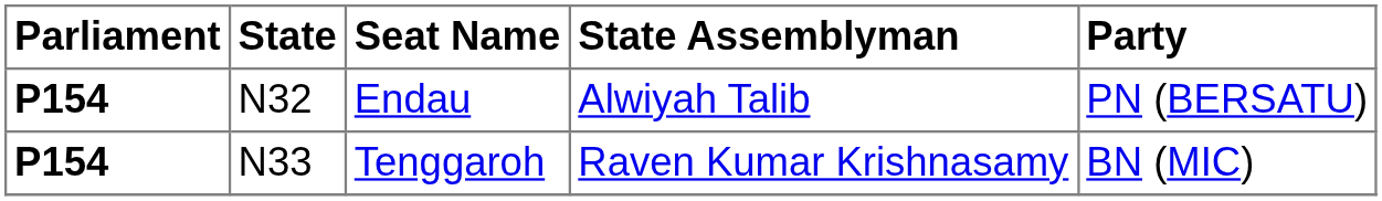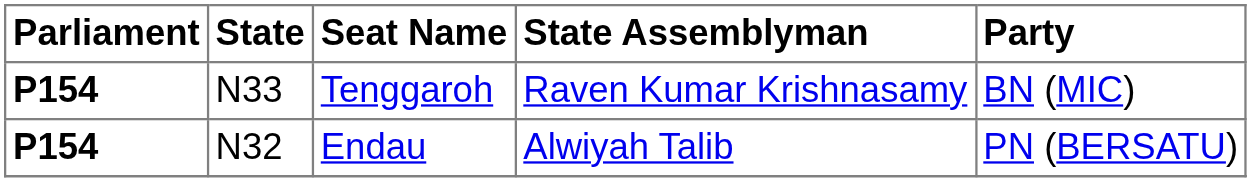 <table class="toccolours sortable" border="1" cellpadding="3" style="border-collapse:collapse; text-align: left;">
 <tr>
 <th align="center">Parliament</th>
 <th>State</th>
 <th>Seat Name</th>
 <th>State Assemblyman</th>
 <th>Party</th>
 </tr>
 <tr>
 <th align="left">P154</th>
+<td>N33</td>
+<td><a href='#'>Tenggaroh</a></td>
+<td><a href='#'>Raven Kumar Krishnasamy</a></td>
+<td><a href='#'>BN</a> (<a href='#'>MIC</a>)</td>
+</tr>
+<tr>
+<th align="left">P154</th>
 <td>N32</td>
 <td><a href='#'>Endau</a></td>
 <td><a href='#'>Alwiyah Talib</a></td>
 <td><a href='#'>PN</a> (<a href='#'>BERSATU</a>)</td>
 </tr>
 <tr>
-<th align="left">P154</th>
-<td>N33</td>
-<td><a href='#'>Tenggaroh</a></td>
-<td><a href='#'>Raven Kumar Krishnasamy</a></td>
-<td><a href='#'>BN</a> (<a href='#'>MIC</a>)</td>
-</tr>
-<tr>
 </tr>
 </table>
